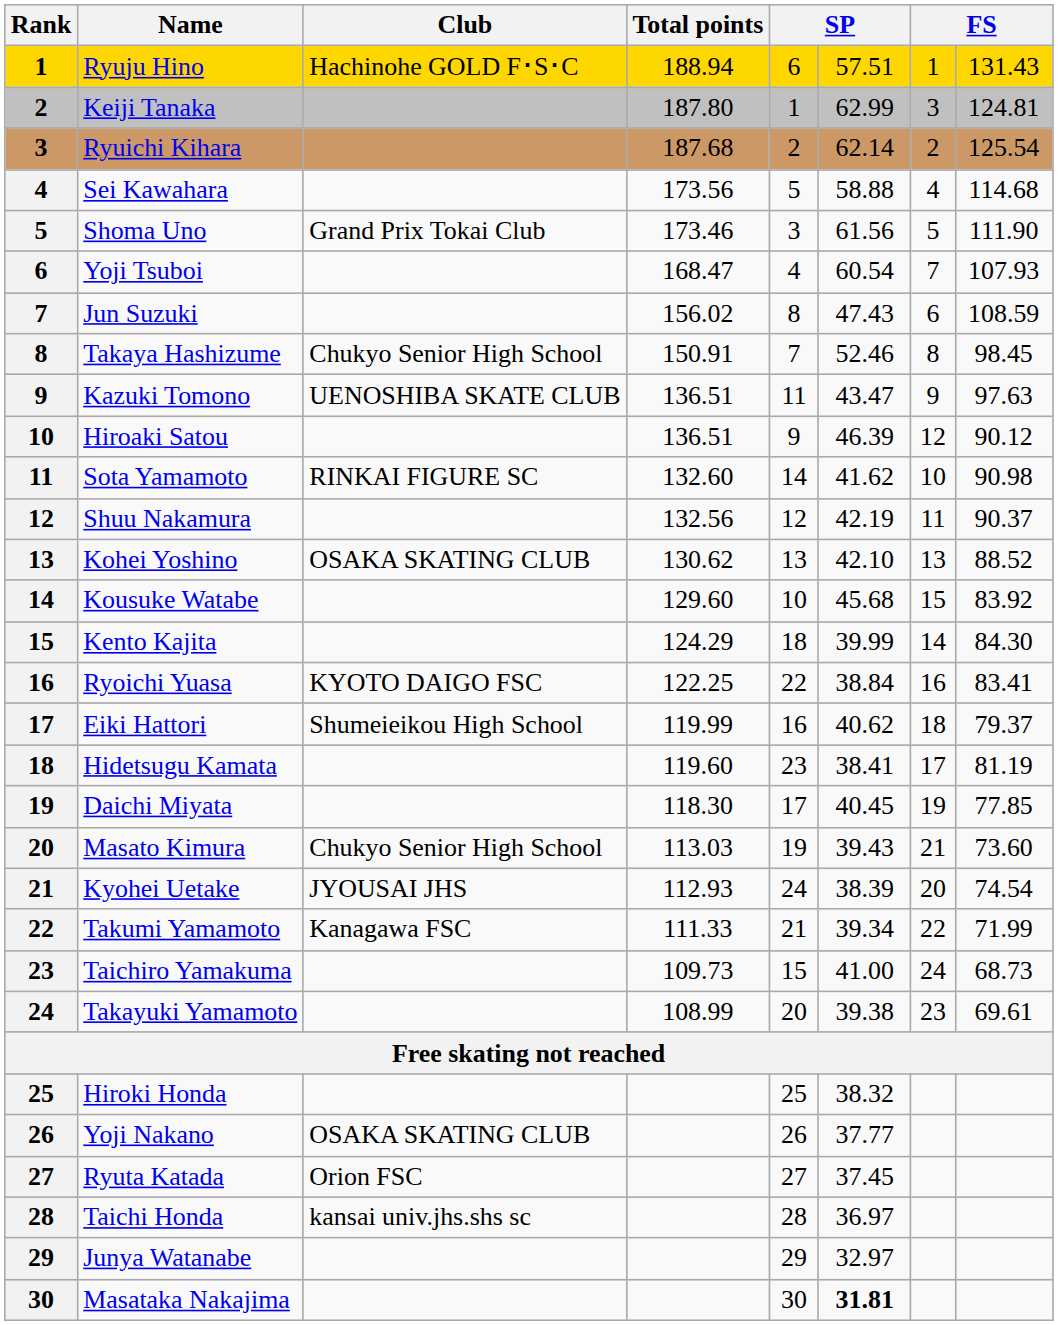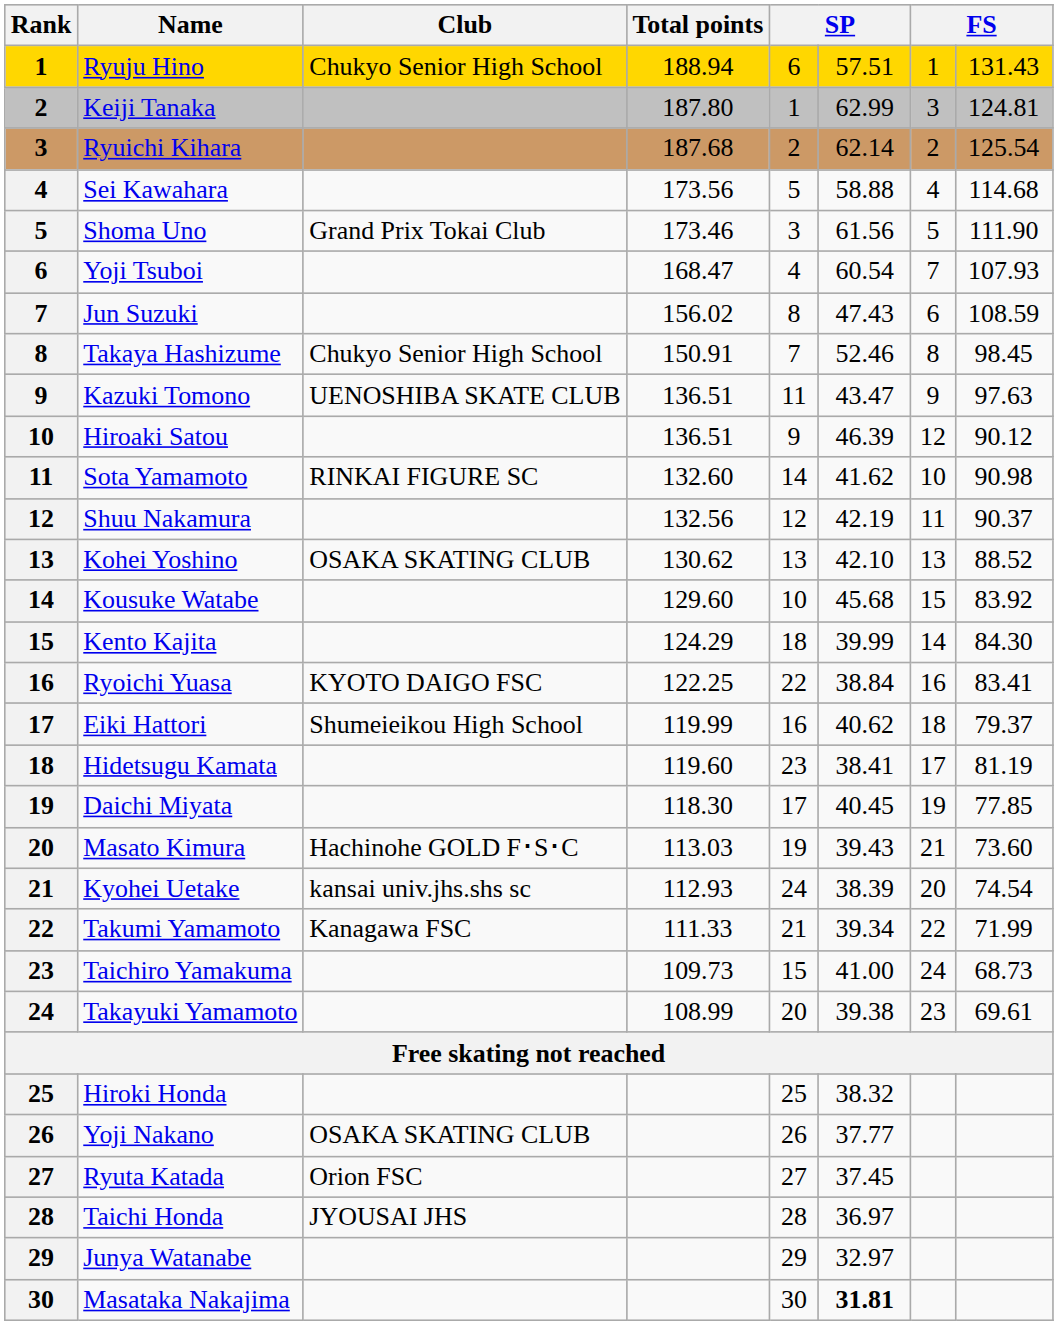 <table class="wikitable sortable">
 <tr>
 <th>Rank</th>
 <th>Name</th>
 <th>Club</th>
 <th>Total points</th>
 <th colspan="2" width="80px"><a href='#'>SP</a></th>
 <th colspan="2" width="80px"><a href='#'>FS</a></th>
 </tr>
 <tr bgcolor="gold">
 <td align="center"><strong>1</strong></td>
 <td><a href='#'>Ryuju Hino</a></td>
-<td>Hachinohe GOLD F･S･C</td>
+<td>Chukyo Senior High School</td>
 <td align="center">188.94</td>
 <td align="center">6</td>
 <td align="center">57.51</td>
 <td align="center">1</td>
 <td align="center">131.43</td>
 </tr>
 <tr bgcolor="silver">
 <td align="center"><strong>2</strong></td>
 <td><a href='#'>Keiji Tanaka</a></td>
 <td></td>
 <td align="center">187.80</td>
 <td align="center">1</td>
 <td align="center">62.99</td>
 <td align="center">3</td>
 <td align="center">124.81</td>
 </tr>
 <tr bgcolor="cc9966">
 <td align="center"><strong>3</strong></td>
 <td><a href='#'>Ryuichi Kihara</a></td>
 <td></td>
 <td align="center">187.68</td>
 <td align="center">2</td>
 <td align="center">62.14</td>
 <td align="center">2</td>
 <td align="center">125.54</td>
 </tr>
 <tr>
 <th>4</th>
 <td><a href='#'>Sei Kawahara</a></td>
 <td></td>
 <td align="center">173.56</td>
 <td align="center">5</td>
 <td align="center">58.88</td>
 <td align="center">4</td>
 <td align="center">114.68</td>
 </tr>
 <tr>
 <th>5</th>
 <td><a href='#'>Shoma Uno</a></td>
 <td>Grand Prix Tokai Club</td>
 <td align="center">173.46</td>
 <td align="center">3</td>
 <td align="center">61.56</td>
 <td align="center">5</td>
 <td align="center">111.90</td>
 </tr>
 <tr>
 <th>6</th>
 <td><a href='#'>Yoji Tsuboi</a></td>
 <td></td>
 <td align="center">168.47</td>
 <td align="center">4</td>
 <td align="center">60.54</td>
 <td align="center">7</td>
 <td align="center">107.93</td>
 </tr>
 <tr>
 <th>7</th>
 <td><a href='#'>Jun Suzuki</a></td>
 <td></td>
 <td align="center">156.02</td>
 <td align="center">8</td>
 <td align="center">47.43</td>
 <td align="center">6</td>
 <td align="center">108.59</td>
 </tr>
 <tr>
 <th>8</th>
 <td><a href='#'>Takaya Hashizume</a></td>
 <td>Chukyo Senior High School</td>
 <td align="center">150.91</td>
 <td align="center">7</td>
 <td align="center">52.46</td>
 <td align="center">8</td>
 <td align="center">98.45</td>
 </tr>
 <tr>
 <th>9</th>
 <td><a href='#'>Kazuki Tomono</a></td>
 <td>UENOSHIBA SKATE CLUB</td>
 <td align="center">136.51</td>
 <td align="center">11</td>
 <td align="center">43.47</td>
 <td align="center">9</td>
 <td align="center">97.63</td>
 </tr>
 <tr>
 <th>10</th>
 <td><a href='#'>Hiroaki Satou</a></td>
 <td></td>
 <td align="center">136.51</td>
 <td align="center">9</td>
 <td align="center">46.39</td>
 <td align="center">12</td>
 <td align="center">90.12</td>
 </tr>
 <tr>
 <th>11</th>
 <td><a href='#'>Sota Yamamoto</a></td>
 <td>RINKAI FIGURE SC</td>
 <td align="center">132.60</td>
 <td align="center">14</td>
 <td align="center">41.62</td>
 <td align="center">10</td>
 <td align="center">90.98</td>
 </tr>
 <tr>
 <th>12</th>
 <td><a href='#'>Shuu Nakamura</a></td>
 <td></td>
 <td align="center">132.56</td>
 <td align="center">12</td>
 <td align="center">42.19</td>
 <td align="center">11</td>
 <td align="center">90.37</td>
 </tr>
 <tr>
 <th>13</th>
 <td><a href='#'>Kohei Yoshino</a></td>
 <td>OSAKA SKATING CLUB</td>
 <td align="center">130.62</td>
 <td align="center">13</td>
 <td align="center">42.10</td>
 <td align="center">13</td>
 <td align="center">88.52</td>
 </tr>
 <tr>
 <th>14</th>
 <td><a href='#'>Kousuke Watabe</a></td>
 <td></td>
 <td align="center">129.60</td>
 <td align="center">10</td>
 <td align="center">45.68</td>
 <td align="center">15</td>
 <td align="center">83.92</td>
 </tr>
 <tr>
 <th>15</th>
 <td><a href='#'>Kento Kajita</a></td>
 <td></td>
 <td align="center">124.29</td>
 <td align="center">18</td>
 <td align="center">39.99</td>
 <td align="center">14</td>
 <td align="center">84.30</td>
 </tr>
 <tr>
 <th>16</th>
 <td><a href='#'>Ryoichi Yuasa</a></td>
 <td>KYOTO DAIGO FSC</td>
 <td align="center">122.25</td>
 <td align="center">22</td>
 <td align="center">38.84</td>
 <td align="center">16</td>
 <td align="center">83.41</td>
 </tr>
 <tr>
 <th>17</th>
 <td><a href='#'>Eiki Hattori</a></td>
 <td>Shumeieikou High School</td>
 <td align="center">119.99</td>
 <td align="center">16</td>
 <td align="center">40.62</td>
 <td align="center">18</td>
 <td align="center">79.37</td>
 </tr>
 <tr>
 <th>18</th>
 <td><a href='#'>Hidetsugu Kamata</a></td>
 <td></td>
 <td align="center">119.60</td>
 <td align="center">23</td>
 <td align="center">38.41</td>
 <td align="center">17</td>
 <td align="center">81.19</td>
 </tr>
 <tr>
 <th>19</th>
 <td><a href='#'>Daichi Miyata</a></td>
 <td></td>
 <td align="center">118.30</td>
 <td align="center">17</td>
 <td align="center">40.45</td>
 <td align="center">19</td>
 <td align="center">77.85</td>
 </tr>
 <tr>
 <th>20</th>
 <td><a href='#'>Masato Kimura</a></td>
-<td>Chukyo Senior High School</td>
+<td>Hachinohe GOLD F･S･C</td>
 <td align="center">113.03</td>
 <td align="center">19</td>
 <td align="center">39.43</td>
 <td align="center">21</td>
 <td align="center">73.60</td>
 </tr>
 <tr>
 <th>21</th>
 <td><a href='#'>Kyohei Uetake</a></td>
-<td>JYOUSAI JHS</td>
+<td>kansai univ.jhs.shs sc</td>
 <td align="center">112.93</td>
 <td align="center">24</td>
 <td align="center">38.39</td>
 <td align="center">20</td>
 <td align="center">74.54</td>
 </tr>
 <tr>
 <th>22</th>
 <td><a href='#'>Takumi Yamamoto</a></td>
 <td>Kanagawa FSC</td>
 <td align="center">111.33</td>
 <td align="center">21</td>
 <td align="center">39.34</td>
 <td align="center">22</td>
 <td align="center">71.99</td>
 </tr>
 <tr>
 <th>23</th>
 <td><a href='#'>Taichiro Yamakuma</a></td>
 <td></td>
 <td align="center">109.73</td>
 <td align="center">15</td>
 <td align="center">41.00</td>
 <td align="center">24</td>
 <td align="center">68.73</td>
 </tr>
 <tr>
 <th>24</th>
 <td><a href='#'>Takayuki Yamamoto</a></td>
 <td></td>
 <td align="center">108.99</td>
 <td align="center">20</td>
 <td align="center">39.38</td>
 <td align="center">23</td>
 <td align="center">69.61</td>
 </tr>
 <tr>
 <th colspan=8>Free skating not reached</th>
 </tr>
 <tr>
 <th>25</th>
 <td><a href='#'>Hiroki Honda</a></td>
 <td></td>
 <td></td>
 <td align="center">25</td>
 <td align="center">38.32</td>
 <td></td>
 <td></td>
 </tr>
 <tr>
 <th>26</th>
 <td><a href='#'>Yoji Nakano</a></td>
 <td>OSAKA SKATING CLUB</td>
 <td></td>
 <td align="center">26</td>
 <td align="center">37.77</td>
 <td></td>
 <td></td>
 </tr>
 <tr>
 <th>27</th>
 <td><a href='#'>Ryuta Katada</a></td>
 <td>Orion FSC</td>
 <td></td>
 <td align="center">27</td>
 <td align="center">37.45</td>
 <td></td>
 <td></td>
 </tr>
 <tr>
 <th>28</th>
 <td><a href='#'>Taichi Honda</a></td>
-<td>kansai univ.jhs.shs sc</td>
+<td>JYOUSAI JHS</td>
 <td></td>
 <td align="center">28</td>
 <td align="center">36.97</td>
 <td></td>
 <td></td>
 </tr>
 <tr>
 <th>29</th>
 <td><a href='#'>Junya Watanabe</a></td>
 <td></td>
 <td></td>
 <td align="center">29</td>
 <td align="center">32.97</td>
 <td></td>
 <td></td>
 </tr>
 <tr>
 <th>30</th>
 <td><a href='#'>Masataka Nakajima</a></td>
 <td></td>
 <td></td>
 <td align="center">30</td>
 <td align="center"><strong>31.81</strong></td>
 <td></td>
 <td></td>
 </tr>
 </table>
